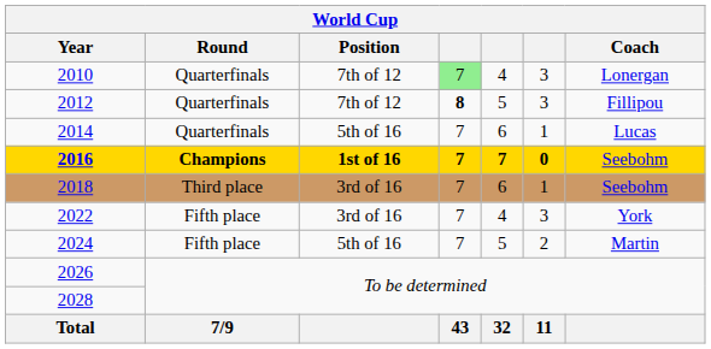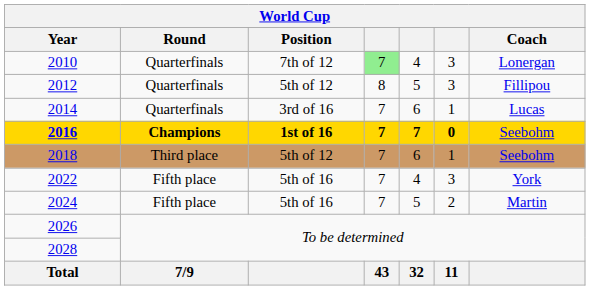 <table class="wikitable" style="width: 50%; text-align: center;">
 <tr>
 <th colspan=7><a href='#'>World Cup</a></th>
 </tr>
 <tr>
 <th style="width: 20%">Year</th>
 <th style="width: 22%">Round</th>
 <th style="width: 20%">Position</th>
 <th style="width: 6%"></th>
 <th style="width: 6%"></th>
 <th style="width: 6%"></th>
 <th style="width: 20%">Coach</th>
 </tr>
 <tr>
 <td> <a href='#'>2010</a></td>
 <td>Quarterfinals</td>
 <td>7th of 12</td>
 <td style="background: lightgreen;">7</td>
 <td>4</td>
 <td>3</td>
 <td><a href='#'>Lonergan</a></td>
 </tr>
 <tr>
 <td> <a href='#'>2012</a></td>
 <td>Quarterfinals</td>
-<td>7th of 12</td>
-<td><strong>8</strong></td>
+<td>5th of 12</td>
+<td>8</td>
 <td>5</td>
 <td>3</td>
 <td><a href='#'>Fillipou</a></td>
 </tr>
 <tr>
 <td> <a href='#'>2014</a></td>
 <td>Quarterfinals</td>
-<td>5th of 16</td>
+<td>3rd of 16</td>
 <td>7</td>
 <td>6</td>
 <td>1</td>
 <td><a href='#'>Lucas</a></td>
 </tr>
 <tr style="background:gold">
 <td> <strong><a href='#'>2016</a></strong></td>
 <td><strong>Champions</strong></td>
 <td><strong>1st of 16</strong></td>
 <td><strong>7</strong></td>
 <td><strong>7</strong></td>
 <td><strong>0</strong></td>
 <td><a href='#'>Seebohm</a></td>
 </tr>
 <tr style="background:#cc9966">
 <td> <a href='#'>2018</a></td>
 <td>Third place</td>
-<td>3rd of 16</td>
+<td>5th of 12</td>
 <td>7</td>
 <td>6</td>
 <td>1</td>
 <td><a href='#'>Seebohm</a></td>
 </tr>
 <tr>
 <td> <a href='#'>2022</a></td>
 <td>Fifth place</td>
-<td>3rd of 16</td>
+<td>5th of 16</td>
 <td>7</td>
 <td>4</td>
 <td>3</td>
 <td><a href='#'>York</a></td>
 </tr>
 <tr>
 <td> <a href='#'>2024</a></td>
 <td>Fifth place</td>
 <td>5th of 16</td>
 <td>7</td>
 <td>5</td>
 <td>2</td>
 <td><a href='#'>Martin</a></td>
 </tr>
 <tr>
 <td> <a href='#'>2026</a></td>
 <td colspan=6 rowspan=2><em>To be determined</em></td>
 </tr>
 <tr>
 <td> <a href='#'>2028</a></td>
 </tr>
 <tr>
 <th>Total</th>
 <th>7/9</th>
 <th></th>
 <th>43</th>
 <th>32</th>
 <th>11</th>
 <th></th>
 </tr>
 </table>
